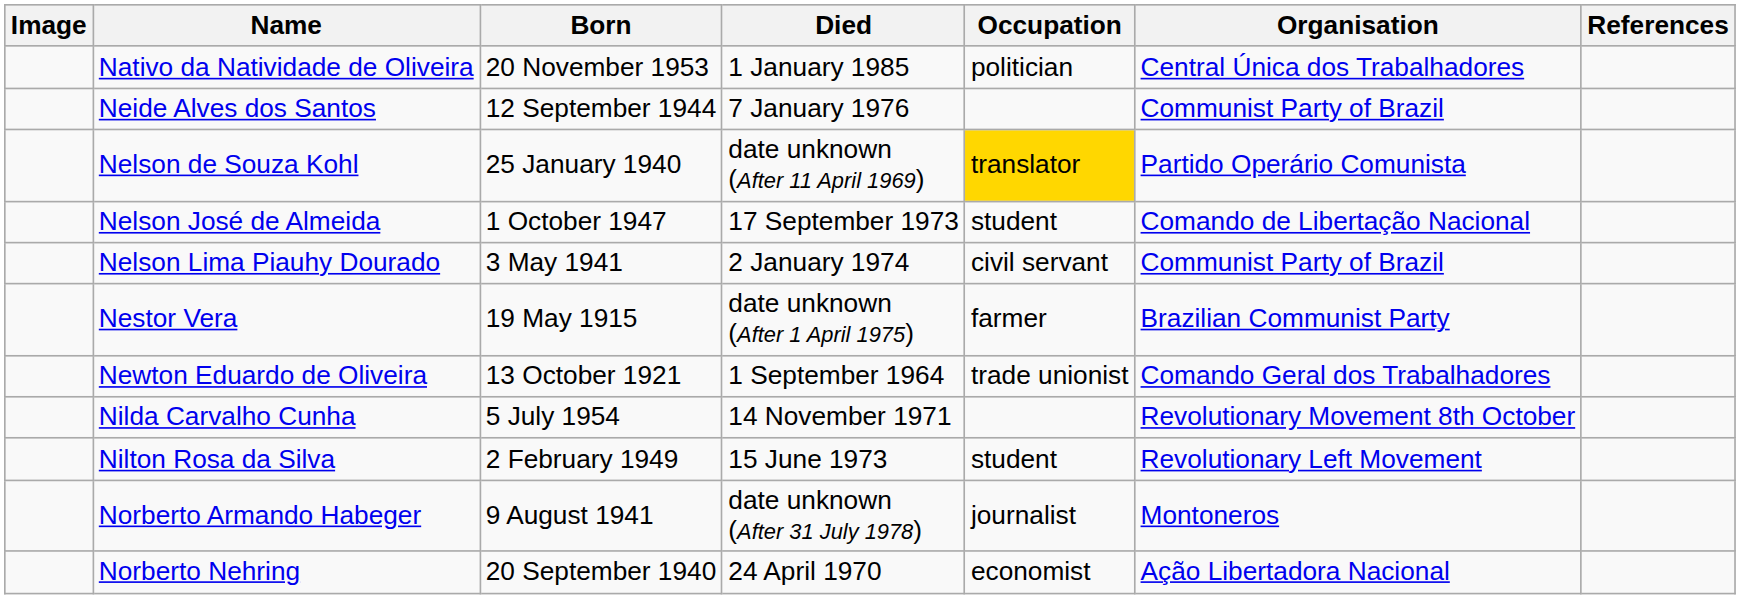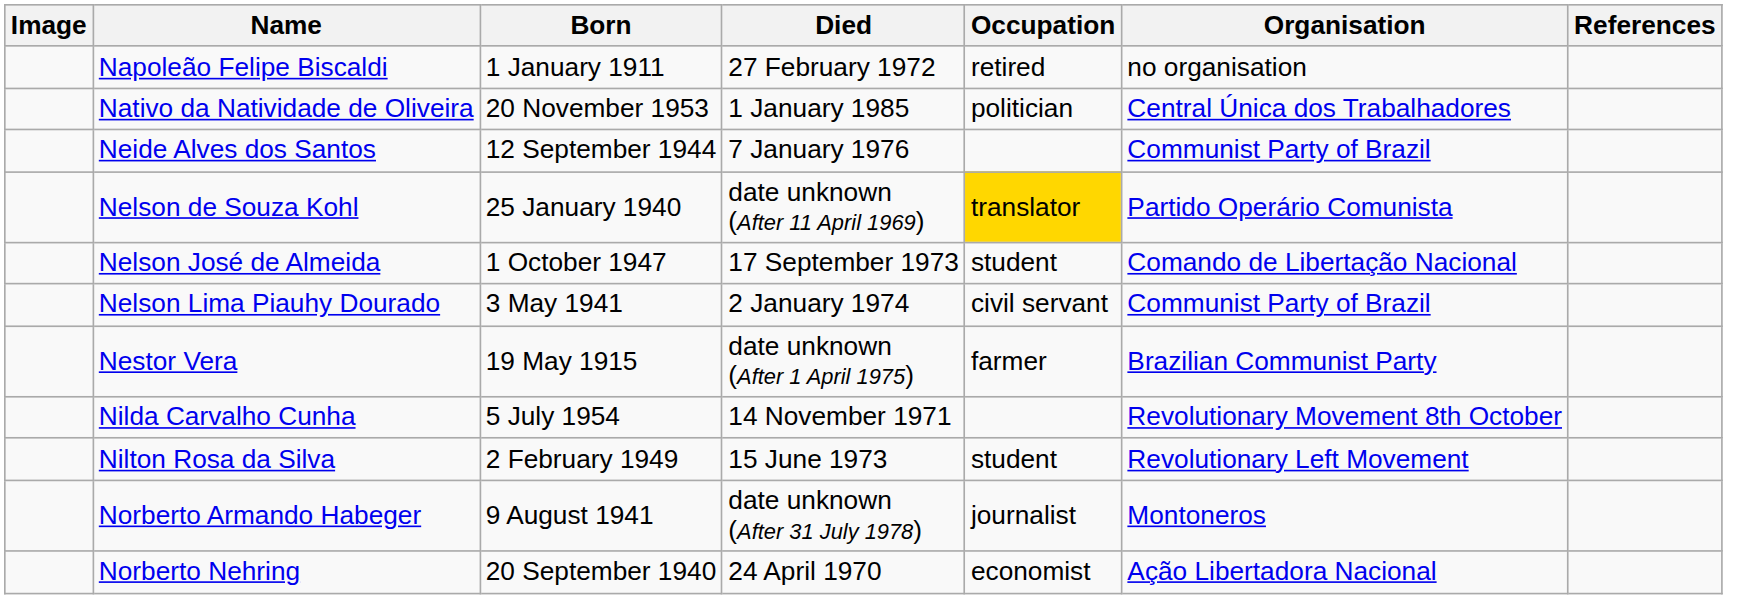 <table class='wikitable sortable'>
 <tr>
 <th>Image</th>
 <th>Name</th>
 <th>Born</th>
 <th>Died</th>
 <th>Occupation</th>
 <th>Organisation</th>
 <th>References</th>
+</tr>
+<tr>
+<td></td>
+<td><a href='#'>Napoleão Felipe Biscaldi</a></td>
+<td>1 January 1911</td>
+<td>27 February 1972</td>
+<td>retired</td>
+<td>no organisation</td>
+<td></td>
 </tr>
 <tr>
 <td></td>
 <td><a href='#'>Nativo da Natividade de Oliveira</a></td>
 <td>20 November 1953</td>
 <td>1 January 1985</td>
 <td>politician</td>
 <td><a href='#'>Central Única dos Trabalhadores</a></td>
 <td></td>
 </tr>
 <tr>
 <td></td>
 <td><a href='#'>Neide Alves dos Santos</a></td>
 <td>12 September 1944</td>
 <td>7 January 1976</td>
 <td></td>
 <td><a href='#'>Communist Party of Brazil</a></td>
 <td></td>
 </tr>
 <tr>
 <td></td>
 <td><a href='#'>Nelson de Souza Kohl</a></td>
 <td>25 January 1940</td>
 <td>date unknown<br>(<small><em>After 11 April 1969</em></small>)</td>
 <td style="background: gold;">translator</td>
 <td><a href='#'>Partido Operário Comunista</a></td>
 <td></td>
 </tr>
 <tr>
 <td></td>
 <td><a href='#'>Nelson José de Almeida</a></td>
 <td>1 October 1947</td>
 <td>17 September 1973</td>
 <td>student</td>
 <td><a href='#'>Comando de Libertação Nacional</a></td>
 <td></td>
 </tr>
 <tr>
 <td></td>
 <td><a href='#'>Nelson Lima Piauhy Dourado</a></td>
 <td>3 May 1941</td>
 <td>2 January 1974</td>
 <td>civil servant</td>
 <td><a href='#'>Communist Party of Brazil</a></td>
 <td></td>
 </tr>
 <tr>
 <td></td>
 <td><a href='#'>Nestor Vera</a></td>
 <td>19 May 1915</td>
 <td>date unknown<br>(<small><em>After 1 April 1975</em></small>)</td>
 <td>farmer</td>
 <td><a href='#'>Brazilian Communist Party</a></td>
 <td></td>
 </tr>
 <tr>
 <td></td>
-<td><a href='#'>Newton Eduardo de Oliveira</a></td>
-<td>13 October 1921</td>
-<td>1 September 1964</td>
-<td>trade unionist</td>
-<td><a href='#'>Comando Geral dos Trabalhadores</a></td>
-<td></td>
-</tr>
-<tr>
-<td></td>
 <td><a href='#'>Nilda Carvalho Cunha</a></td>
 <td>5 July 1954</td>
 <td>14 November 1971</td>
 <td></td>
 <td><a href='#'>Revolutionary Movement 8th October</a></td>
 <td></td>
 </tr>
 <tr>
 <td></td>
 <td><a href='#'>Nilton Rosa da Silva</a></td>
 <td>2 February 1949</td>
 <td>15 June 1973</td>
 <td>student</td>
 <td><a href='#'>Revolutionary Left Movement</a></td>
 <td></td>
 </tr>
 <tr>
 <td></td>
 <td><a href='#'>Norberto Armando Habeger</a></td>
 <td>9 August 1941</td>
 <td>date unknown<br>(<small><em>After 31 July 1978</em></small>)</td>
 <td>journalist</td>
 <td><a href='#'>Montoneros</a></td>
 <td></td>
 </tr>
 <tr>
 <td></td>
 <td><a href='#'>Norberto Nehring</a></td>
 <td>20 September 1940</td>
 <td>24 April 1970</td>
 <td>economist</td>
 <td><a href='#'>Ação Libertadora Nacional</a></td>
 <td></td>
 </tr>
 </table>
